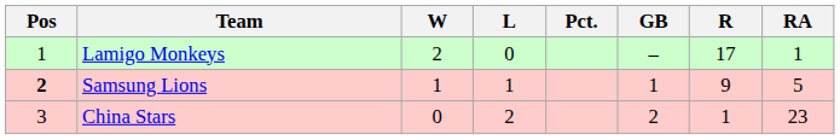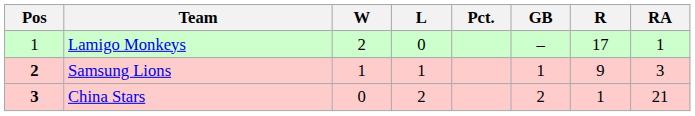 <table class="wikitable sortable" style="text-align: center;">
 <tr>
 <th width=50>Pos</th>
 <th width=250>Team</th>
 <th width=50>W</th>
 <th width=50>L</th>
 <th width=50>Pct.</th>
 <th width=50>GB</th>
 <th width=50>R</th>
 <th width=50>RA</th>
 </tr>
 <tr bgcolor="#ccffcc">
 <td>1</td>
 <td align=left> <a href='#'>Lamigo Monkeys</a></td>
 <td>2</td>
 <td>0</td>
 <td></td>
 <td>–</td>
 <td>17</td>
 <td>1</td>
 </tr>
 <tr bgcolor="#ffcccc">
 <td><strong>2</strong></td>
 <td align=left> <a href='#'>Samsung Lions</a></td>
 <td>1</td>
 <td>1</td>
 <td></td>
 <td>1</td>
 <td>9</td>
-<td>5</td>
+<td>3</td>
 </tr>
 <tr bgcolor="#ffcccc">
-<td>3</td>
+<td><strong>3</strong></td>
 <td align=left> <a href='#'>China Stars</a></td>
 <td>0</td>
 <td>2</td>
 <td></td>
 <td>2</td>
 <td>1</td>
-<td>23</td>
+<td>21</td>
 </tr>
 </table>
